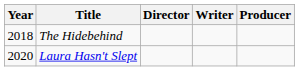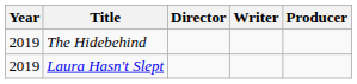 <table class="wikitable sortable">
 <tr>
 <th>Year</th>
 <th>Title</th>
 <th>Director</th>
 <th>Writer</th>
 <th>Producer</th>
 </tr>
 <tr>
-<td>2018</td>
+<td>2019</td>
 <td><em>The Hidebehind</em></td>
 <td></td>
 <td></td>
 <td></td>
 </tr>
 <tr>
-<td>2020</td>
+<td>2019</td>
 <td><em><a href='#'>Laura Hasn't Slept</a></em></td>
 <td></td>
 <td></td>
 <td></td>
 </tr>
 </table>
